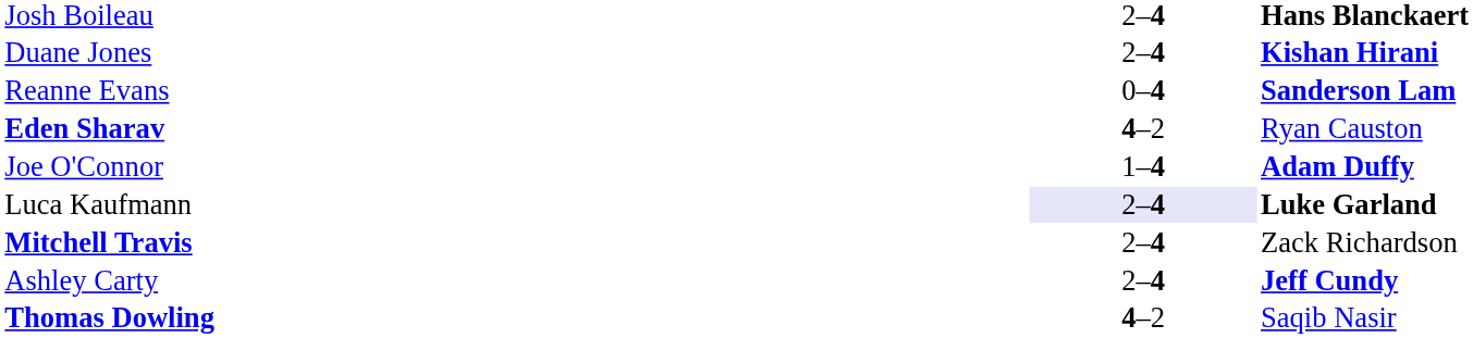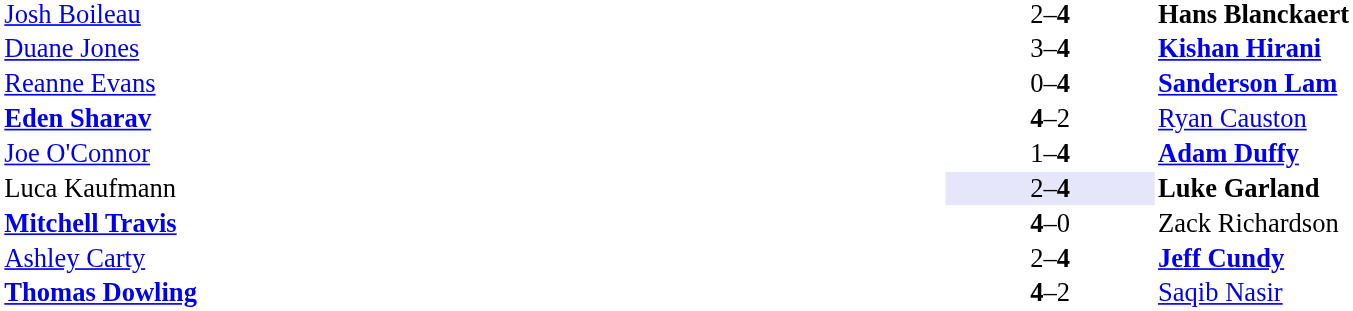 <table width="100%" cellspacing="1">
 <tr>
 <th width=45%></th>
 <th width=10%></th>
 <th width=45%></th>
 </tr>
 <tr>
 <td> <a href='#'>Josh Boileau</a></td>
 <td align="center">2–<strong>4</strong></td>
 <td> <strong>Hans Blanckaert</strong></td>
 </tr>
 <tr>
 <td> <a href='#'>Duane Jones</a></td>
-<td align="center">2–<strong>4</strong></td>
+<td align="center">3–<strong>4</strong></td>
 <td> <strong><a href='#'>Kishan Hirani</a></strong></td>
 </tr>
 <tr>
 <td> <a href='#'>Reanne Evans</a></td>
 <td align="center">0–<strong>4</strong></td>
 <td> <strong><a href='#'>Sanderson Lam</a></strong></td>
 </tr>
 <tr>
 <td> <strong><a href='#'>Eden Sharav</a></strong></td>
 <td align="center"><strong>4</strong>–2</td>
 <td> <a href='#'>Ryan Causton</a></td>
 </tr>
 <tr>
 <td> <a href='#'>Joe O'Connor</a></td>
 <td align="center">1–<strong>4</strong></td>
 <td> <strong><a href='#'>Adam Duffy</a></strong></td>
 </tr>
 <tr>
 <td> Luca Kaufmann</td>
 <td align="center" style="background: lavender;">2–<strong>4</strong></td>
 <td> <strong>Luke Garland</strong></td>
 </tr>
 <tr>
 <td> <strong><a href='#'>Mitchell Travis</a></strong></td>
-<td align="center">2–<strong>4</strong></td>
+<td align="center"><strong>4</strong>–0</td>
 <td> Zack Richardson</td>
 </tr>
 <tr>
 <td> <a href='#'>Ashley Carty</a></td>
 <td align="center">2–<strong>4</strong></td>
 <td> <strong><a href='#'>Jeff Cundy</a></strong></td>
 </tr>
 <tr>
 <td> <strong><a href='#'>Thomas Dowling</a></strong></td>
 <td align="center"><strong>4</strong>–2</td>
 <td> <a href='#'>Saqib Nasir</a></td>
 </tr>
 </table>
